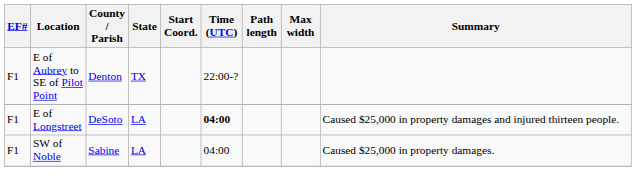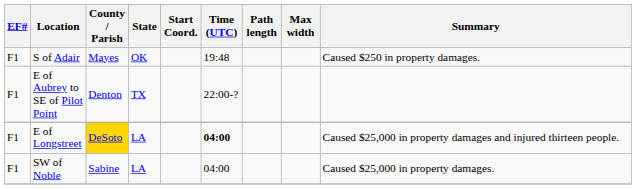 <table class="wikitable sortable" style="width:100%;">
 <tr>
 <th scope="col"  style="width:3%; text-align:center;"><a href='#'>EF#</a></th>
 <th scope="col"  style="width:7%; text-align:center;" class="unsortable">Location</th>
 <th scope="col"  style="width:6%; text-align:center;" class="unsortable">County / Parish</th>
 <th scope="col"  style="width:5%; text-align:center;">State</th>
 <th scope="col"  style="width:6%; text-align:center;">Start Coord.</th>
 <th scope="col"  style="width:6%; text-align:center;">Time (<a href='#'>UTC</a>)</th>
 <th scope="col"  style="width:6%; text-align:center;">Path length</th>
 <th scope="col"  style="width:6%; text-align:center;">Max width</th>
 <th scope="col" class="unsortable" style="width:48%; text-align:center;">Summary</th>
+</tr>
+<tr>
+<td bgcolor=>F1</td>
+<td>S of <a href='#'>Adair</a></td>
+<td><a href='#'>Mayes</a></td>
+<td><a href='#'>OK</a></td>
+<td></td>
+<td>19:48</td>
+<td></td>
+<td></td>
+<td>Caused $250 in property damages.</td>
 </tr>
 <tr>
 <td bgcolor=>F1</td>
 <td>E of <a href='#'>Aubrey</a> to SE of <a href='#'>Pilot Point</a></td>
 <td><a href='#'>Denton</a></td>
 <td><a href='#'>TX</a></td>
 <td></td>
 <td>22:00-?</td>
 <td></td>
 <td></td>
 <td></td>
 </tr>
 <tr>
 </tr>
 <tr>
 <td bgcolor=>F1</td>
 <td>E of <a href='#'>Longstreet</a></td>
-<td><a href='#'>DeSoto</a></td>
+<td style="background: gold;"><a href='#'>DeSoto</a></td>
 <td><a href='#'>LA</a></td>
 <td></td>
 <td><strong>04:00</strong></td>
 <td></td>
 <td></td>
 <td>Caused $25,000 in property damages and injured thirteen people.</td>
 </tr>
 <tr>
 <td bgcolor=>F1</td>
 <td>SW of <a href='#'>Noble</a></td>
 <td><a href='#'>Sabine</a></td>
 <td><a href='#'>LA</a></td>
 <td></td>
 <td>04:00</td>
 <td></td>
 <td></td>
 <td>Caused $25,000 in property damages.</td>
 </tr>
 <tr>
 </tr>
 </table>
